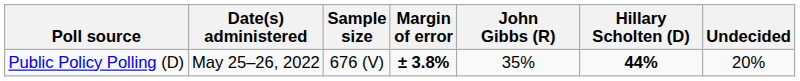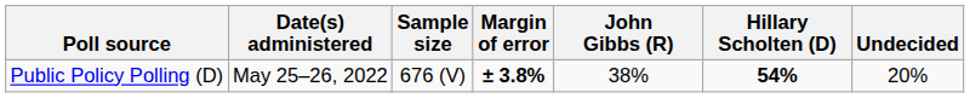 <table class="wikitable" style="font-size:90%;text-align:center;">
 <tr valign=bottom>
 <th>Poll source</th>
 <th>Date(s)<br>administered</th>
 <th>Sample<br>size</th>
 <th>Margin<br>of error</th>
 <th style="width:100px;">John<br>Gibbs (R)</th>
 <th style="width:100px;">Hillary<br>Scholten (D)</th>
 <th>Undecided</th>
 </tr>
 <tr>
 <td style="text-align:left;"><a href='#'>Public Policy Polling</a> (D)</td>
 <td>May 25–26, 2022</td>
 <td>676 (V)</td>
 <td><strong>± 3.8%</strong></td>
-<td>35%</td>
-<td><strong>44%</strong></td>
+<td>38%</td>
+<td><strong>54%</strong></td>
 <td>20%</td>
 </tr>
 </table>
